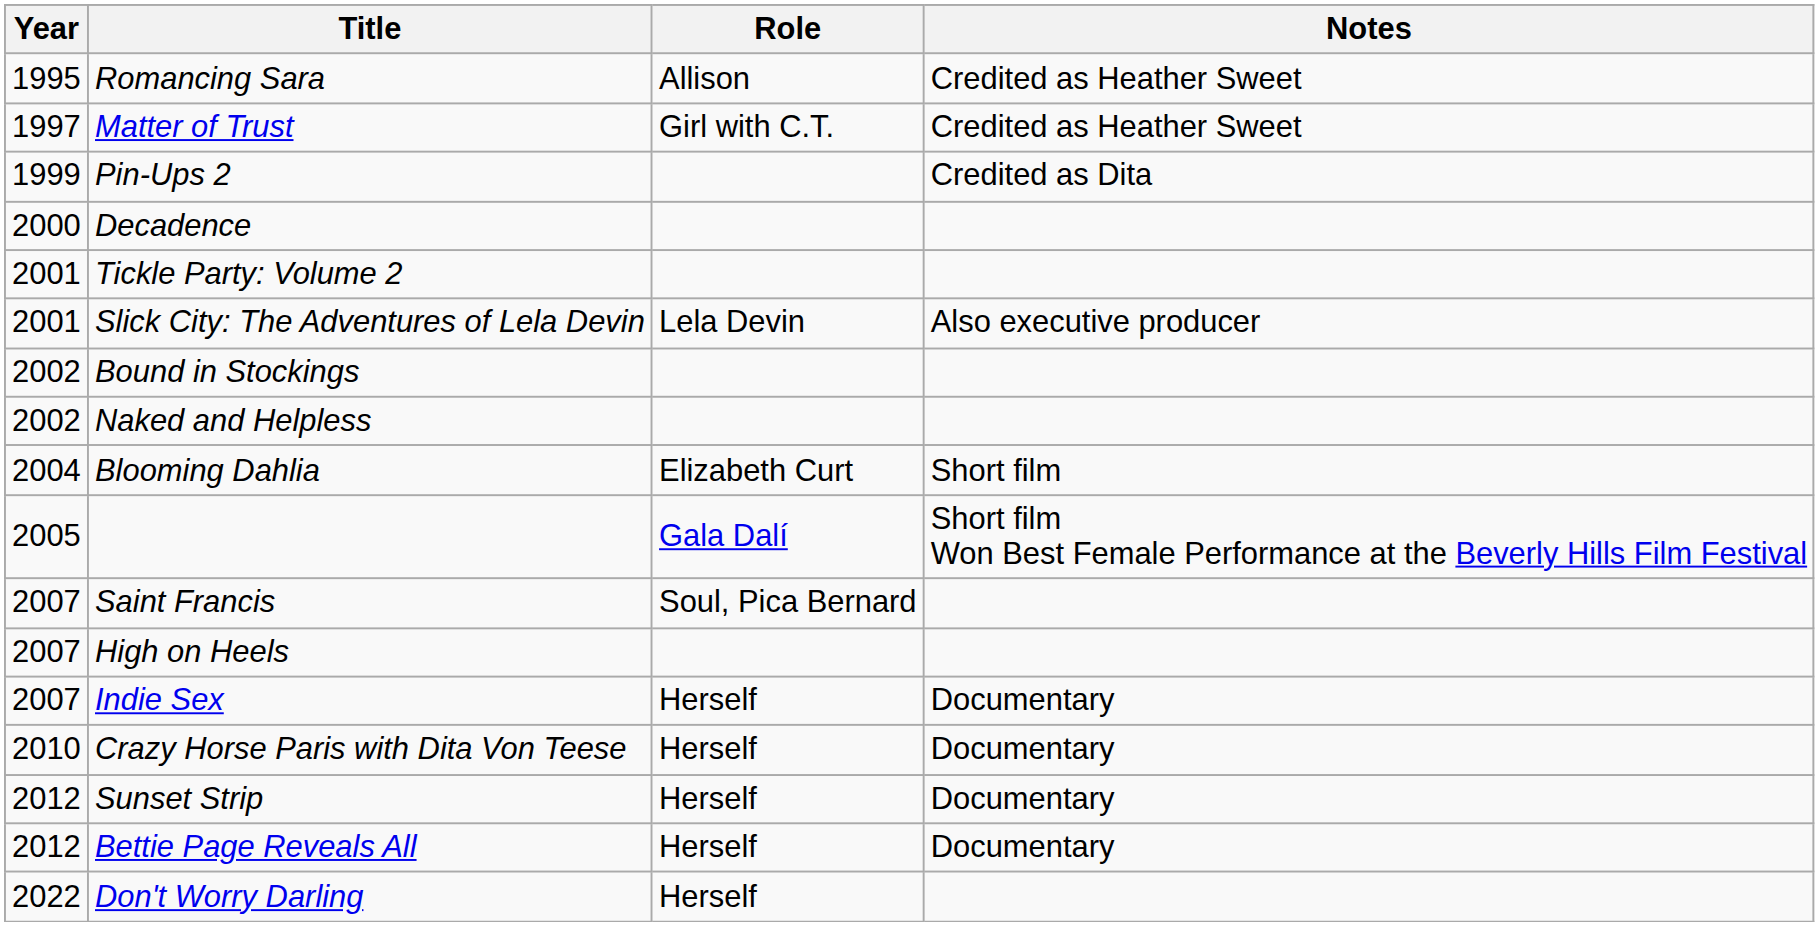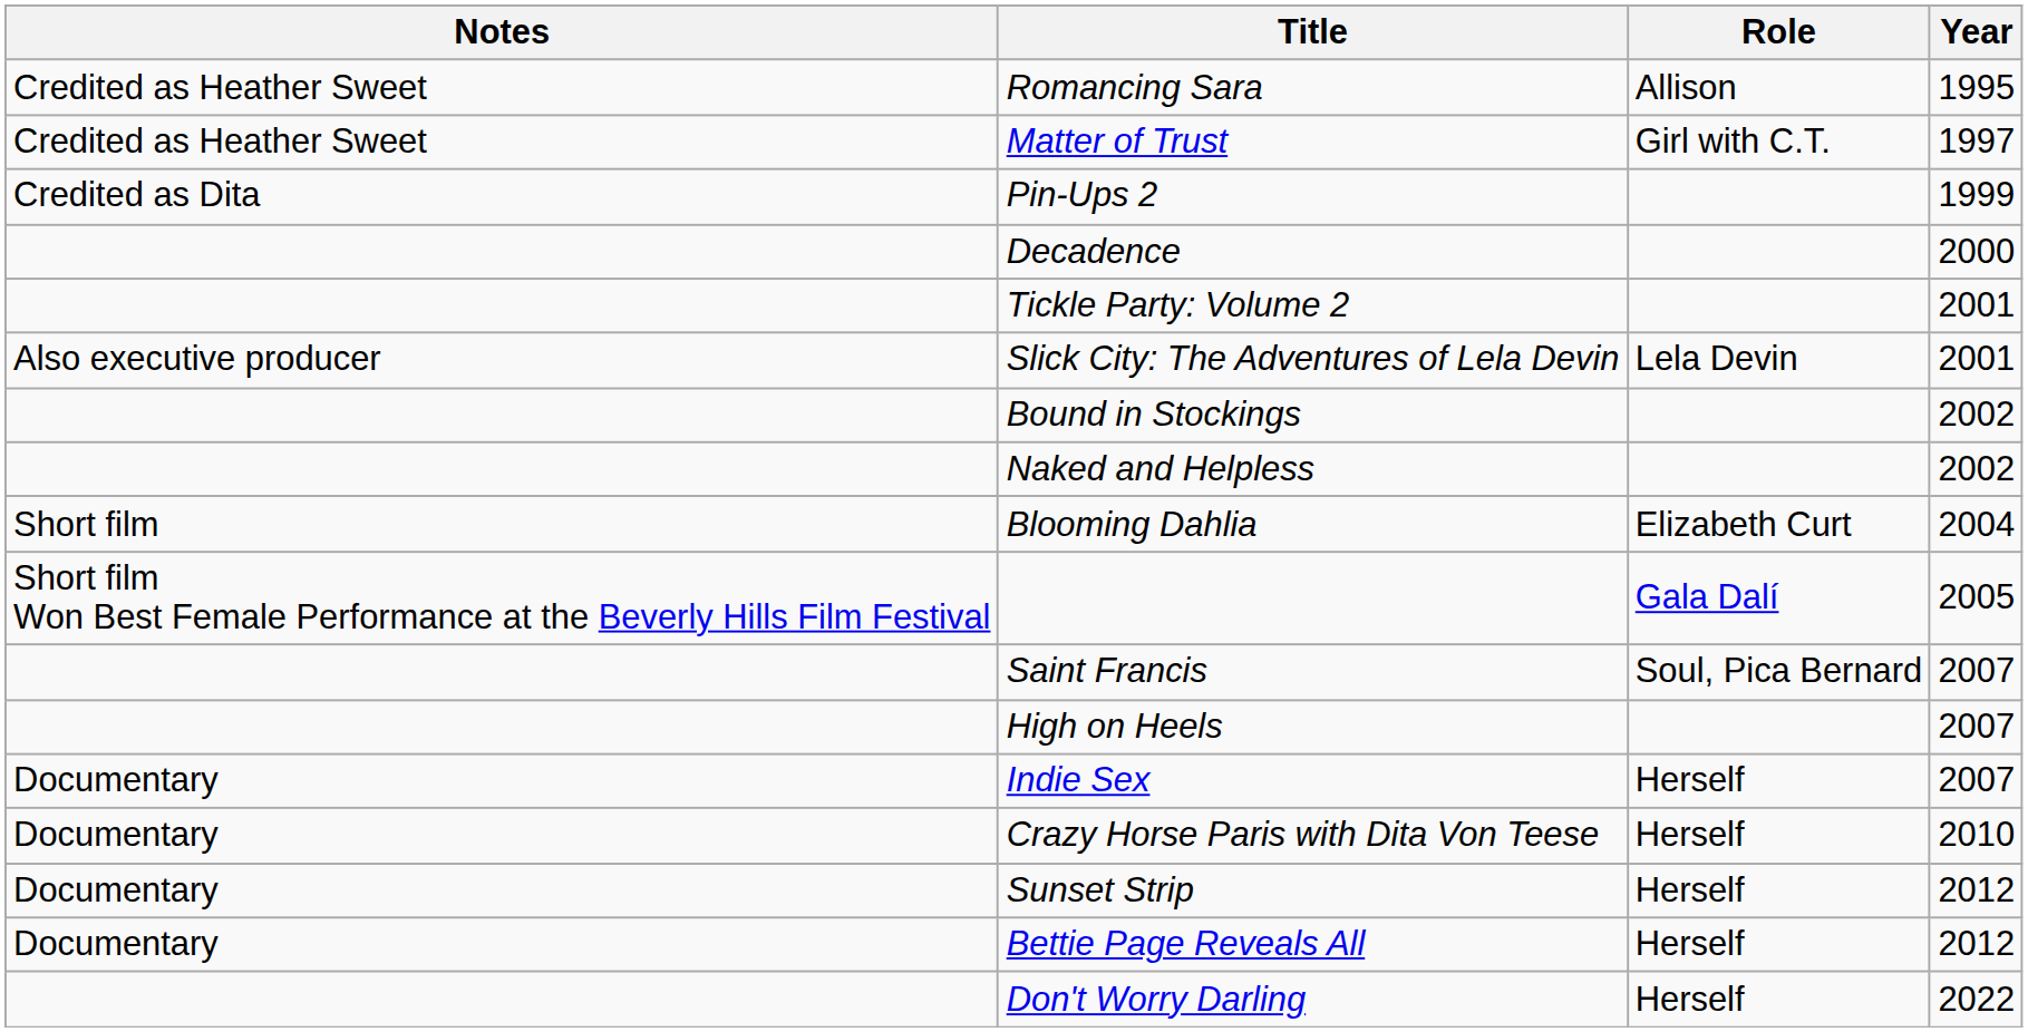 <table class="wikitable sortable">
 <tr>
-<th>Year</th>
+<th class="unsortable">Notes</th>
 <th>Title</th>
 <th>Role</th>
-<th class="unsortable">Notes</th>
+<th>Year</th>
 </tr>
 <tr>
-<td>1995</td>
+<td>Credited as Heather Sweet</td>
 <td><em>Romancing Sara</em></td>
 <td>Allison</td>
-<td>Credited as Heather Sweet</td>
+<td>1995</td>
 </tr>
 <tr>
-<td>1997</td>
+<td>Credited as Heather Sweet</td>
 <td><em><a href='#'>Matter of Trust</a></em></td>
 <td>Girl with C.T.</td>
-<td>Credited as Heather Sweet</td>
+<td>1997</td>
 </tr>
 <tr>
-<td>1999</td>
+<td>Credited as Dita</td>
 <td><em>Pin-Ups 2</em></td>
 <td></td>
-<td>Credited as Dita</td>
+<td>1999</td>
 </tr>
 <tr>
-<td>2000</td>
+<td></td>
 <td><em>Decadence</em></td>
 <td></td>
-<td></td>
+<td>2000</td>
 </tr>
 <tr>
-<td>2001</td>
+<td></td>
 <td><em>Tickle Party: Volume 2</em></td>
 <td></td>
-<td></td>
+<td>2001</td>
 </tr>
 <tr>
-<td>2001</td>
+<td>Also executive producer</td>
 <td><em>Slick City: The Adventures of Lela Devin</em></td>
 <td>Lela Devin</td>
-<td>Also executive producer</td>
+<td>2001</td>
 </tr>
 <tr>
-<td>2002</td>
+<td></td>
 <td><em>Bound in Stockings</em></td>
 <td></td>
-<td></td>
+<td>2002</td>
 </tr>
 <tr>
-<td>2002</td>
+<td></td>
 <td><em>Naked and Helpless</em></td>
 <td></td>
-<td></td>
+<td>2002</td>
 </tr>
 <tr>
-<td>2004</td>
+<td>Short film</td>
 <td><em>Blooming Dahlia</em></td>
 <td>Elizabeth Curt</td>
-<td>Short film</td>
+<td>2004</td>
 </tr>
 <tr>
-<td>2005</td>
+<td>Short film<br>Won Best Female Performance at the <a href='#'>Beverly Hills Film Festival</a></td>
 <td><em></em></td>
 <td><a href='#'>Gala Dalí</a></td>
-<td>Short film<br>Won Best Female Performance at the <a href='#'>Beverly Hills Film Festival</a></td>
+<td>2005</td>
 </tr>
 <tr>
-<td>2007</td>
+<td></td>
 <td><em>Saint Francis</em></td>
 <td>Soul, Pica Bernard</td>
-<td></td>
+<td>2007</td>
 </tr>
 <tr>
-<td>2007</td>
+<td></td>
 <td><em>High on Heels</em></td>
 <td></td>
-<td></td>
+<td>2007</td>
 </tr>
 <tr>
-<td>2007</td>
+<td>Documentary</td>
 <td><em><a href='#'>Indie Sex</a></em></td>
 <td>Herself</td>
-<td>Documentary</td>
+<td>2007</td>
 </tr>
 <tr>
-<td>2010</td>
+<td>Documentary</td>
 <td><em>Crazy Horse Paris with Dita Von Teese</em></td>
 <td>Herself</td>
-<td>Documentary</td>
+<td>2010</td>
 </tr>
 <tr>
-<td>2012</td>
+<td>Documentary</td>
 <td><em>Sunset Strip</em></td>
 <td>Herself</td>
-<td>Documentary</td>
+<td>2012</td>
 </tr>
 <tr>
-<td>2012</td>
+<td>Documentary</td>
 <td><em><a href='#'>Bettie Page Reveals All</a></em></td>
 <td>Herself</td>
-<td>Documentary</td>
+<td>2012</td>
 </tr>
 <tr>
-<td>2022</td>
+<td></td>
 <td><em><a href='#'>Don't Worry Darling</a></em></td>
 <td>Herself</td>
-<td></td>
+<td>2022</td>
 </tr>
 </table>
